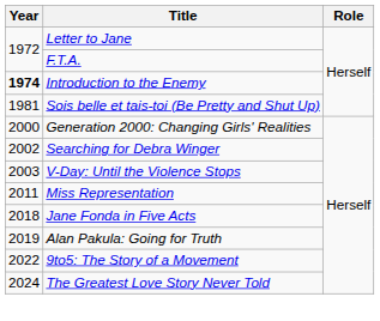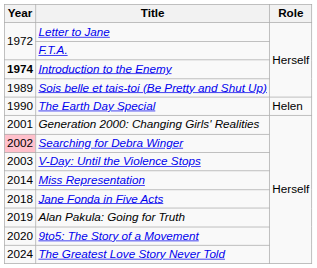 <table class="wikitable sortable">
 <tr>
 <th>Year</th>
 <th>Title</th>
 <th>Role</th>
 </tr>
 <tr>
 <td rowspan="2">1972</td>
 <td><em><a href='#'>Letter to Jane</a></em></td>
 <td rowspan="4">Herself</td>
 </tr>
 <tr>
 <td><em><a href='#'>F.T.A.</a></em></td>
 </tr>
 <tr>
 <td><strong>1974</strong></td>
 <td><em><a href='#'>Introduction to the Enemy</a></em></td>
 </tr>
 <tr>
-<td>1981</td>
+<td>1989</td>
 <td><em><a href='#'>Sois belle et tais-toi (Be Pretty and Shut Up)</a></em></td>
 </tr>
 <tr>
-<td>2000</td>
+<td>1990</td>
+<td data-sort-value="Earth Day Special, The"><em><a href='#'>The Earth Day Special</a></em></td>
+<td>Helen</td>
+</tr>
+<tr>
+<td>2001</td>
 <td><em>Generation 2000: Changing Girls' Realities</em></td>
 <td rowspan="8">Herself</td>
 </tr>
 <tr>
-<td>2002</td>
+<td style="background: pink;">2002</td>
 <td><em><a href='#'>Searching for Debra Winger</a></em></td>
 </tr>
 <tr>
 <td>2003</td>
 <td><em><a href='#'>V-Day: Until the Violence Stops</a></em></td>
 </tr>
 <tr>
-<td>2011</td>
+<td>2014</td>
 <td><em><a href='#'>Miss Representation</a></em></td>
 </tr>
 <tr>
 <td>2018</td>
 <td><em><a href='#'>Jane Fonda in Five Acts</a></em></td>
 </tr>
 <tr>
 <td>2019</td>
 <td><em>Alan Pakula: Going for Truth</em></td>
 </tr>
 <tr>
-<td>2022</td>
+<td>2020</td>
 <td><em><a href='#'>9to5: The Story of a Movement</a></em></td>
 </tr>
 <tr>
 <td>2024</td>
 <td data-sort-value="Greatest Love Story Never Told, The"><em><a href='#'>The Greatest Love Story Never Told</a></em></td>
 </tr>
 </table>
